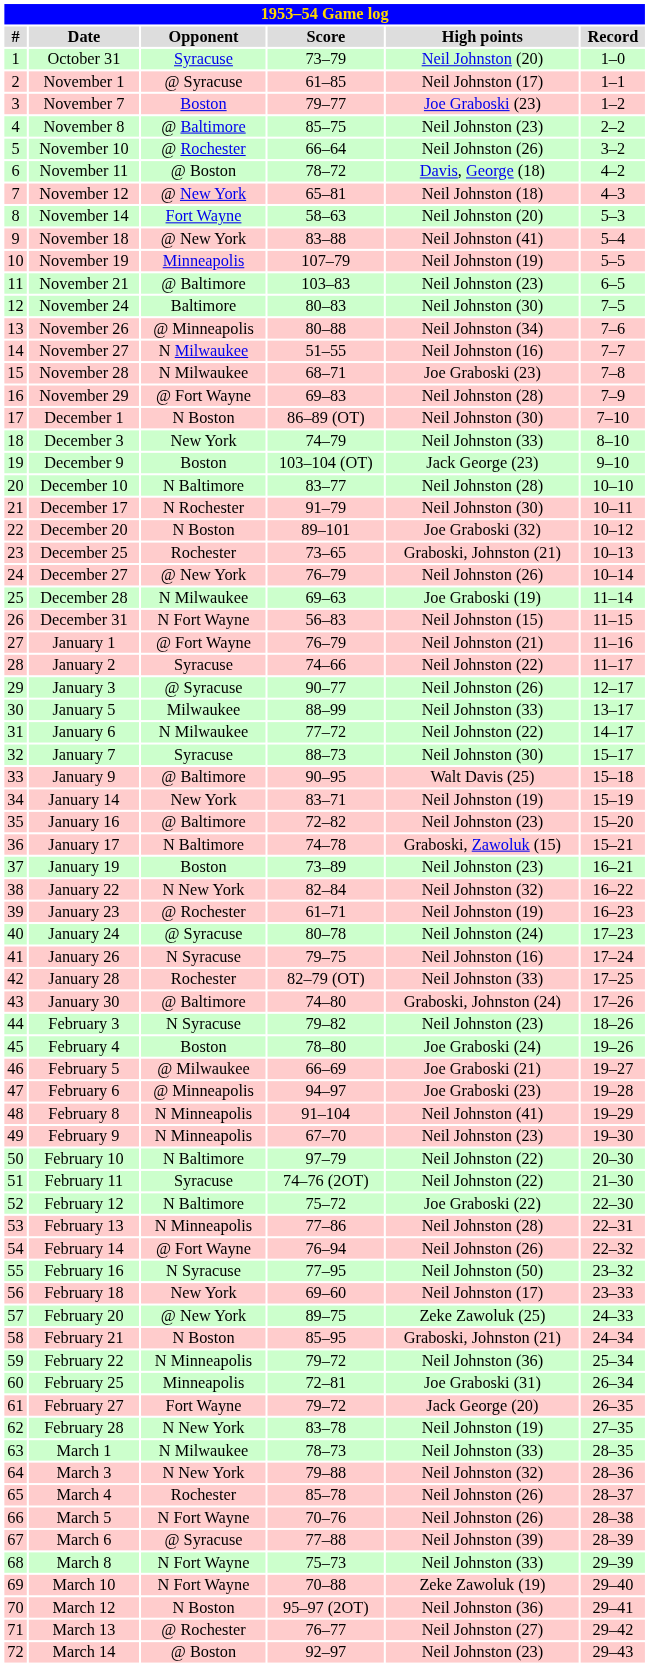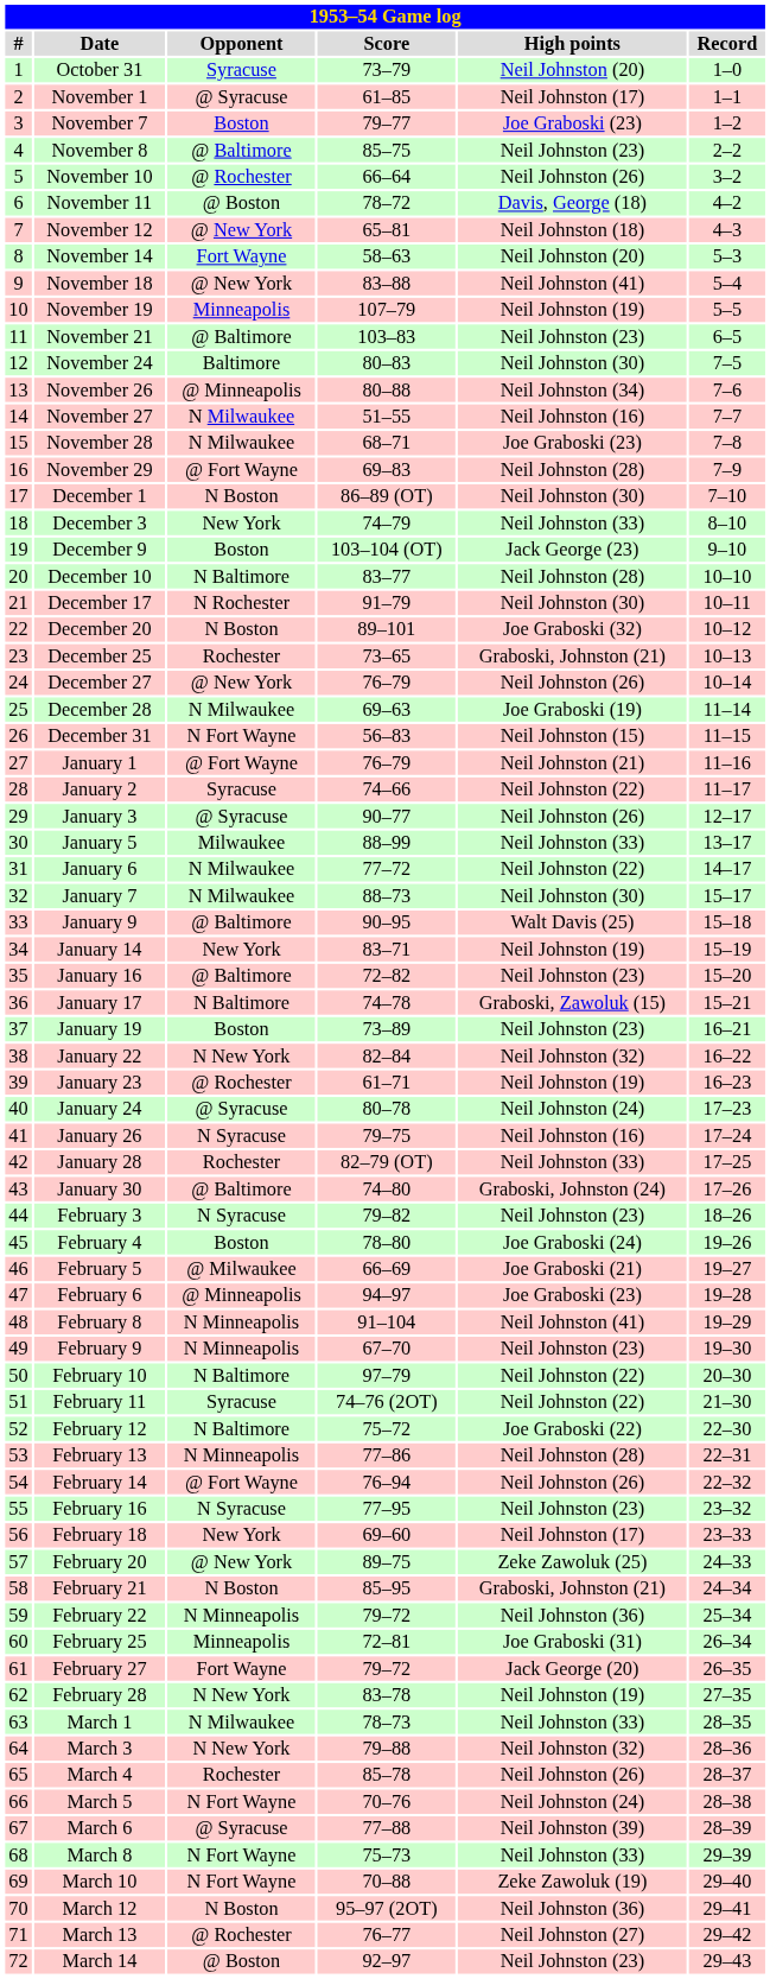 <table class="toccolours collapsible" width=50% style="clear:both; margin:1.5em auto; text-align:center">
 <tr>
 <th colspan=11 style="background:#0000FF; color:#FFD700;">1953–54 Game log</th>
 </tr>
 <tr align="center" bgcolor="#dddddd">
 <td><strong>#</strong></td>
 <td><strong>Date</strong></td>
 <td><strong>Opponent</strong></td>
 <td><strong>Score</strong></td>
 <td><strong>High points</strong></td>
 <td><strong>Record</strong></td>
 </tr>
 <tr align="center" bgcolor="#ccffcc">
 <td>1</td>
 <td>October 31</td>
 <td><a href='#'>Syracuse</a></td>
 <td>73–79</td>
 <td><a href='#'>Neil Johnston</a> (20)</td>
 <td>1–0</td>
 </tr>
 <tr align="center" bgcolor="#ffcccc">
 <td>2</td>
 <td>November 1</td>
 <td>@ Syracuse</td>
 <td>61–85</td>
 <td>Neil Johnston (17)</td>
 <td>1–1</td>
 </tr>
 <tr align="center" bgcolor="#ffcccc">
 <td>3</td>
 <td>November 7</td>
 <td><a href='#'>Boston</a></td>
 <td>79–77</td>
 <td><a href='#'>Joe Graboski</a> (23)</td>
 <td>1–2</td>
 </tr>
 <tr align="center" bgcolor="#ccffcc">
 <td>4</td>
 <td>November 8</td>
 <td>@ <a href='#'>Baltimore</a></td>
 <td>85–75</td>
 <td>Neil Johnston (23)</td>
 <td>2–2</td>
 </tr>
 <tr align="center" bgcolor="#ccffcc">
 <td>5</td>
 <td>November 10</td>
 <td>@ <a href='#'>Rochester</a></td>
 <td>66–64</td>
 <td>Neil Johnston (26)</td>
 <td>3–2</td>
 </tr>
 <tr align="center" bgcolor="#ccffcc">
 <td>6</td>
 <td>November 11</td>
 <td>@ Boston</td>
 <td>78–72</td>
 <td><a href='#'>Davis</a>, <a href='#'>George</a> (18)</td>
 <td>4–2</td>
 </tr>
 <tr align="center" bgcolor="#ffcccc">
 <td>7</td>
 <td>November 12</td>
 <td>@ <a href='#'>New York</a></td>
 <td>65–81</td>
 <td>Neil Johnston (18)</td>
 <td>4–3</td>
 </tr>
 <tr align="center" bgcolor="#ccffcc">
 <td>8</td>
 <td>November 14</td>
 <td><a href='#'>Fort Wayne</a></td>
 <td>58–63</td>
 <td>Neil Johnston (20)</td>
 <td>5–3</td>
 </tr>
 <tr align="center" bgcolor="#ffcccc">
 <td>9</td>
 <td>November 18</td>
 <td>@ New York</td>
 <td>83–88</td>
 <td>Neil Johnston (41)</td>
 <td>5–4</td>
 </tr>
 <tr align="center" bgcolor="#ffcccc">
 <td>10</td>
 <td>November 19</td>
 <td><a href='#'>Minneapolis</a></td>
 <td>107–79</td>
 <td>Neil Johnston (19)</td>
 <td>5–5</td>
 </tr>
 <tr align="center" bgcolor="#ccffcc">
 <td>11</td>
 <td>November 21</td>
 <td>@ Baltimore</td>
 <td>103–83</td>
 <td>Neil Johnston (23)</td>
 <td>6–5</td>
 </tr>
 <tr align="center" bgcolor="#ccffcc">
 <td>12</td>
 <td>November 24</td>
 <td>Baltimore</td>
 <td>80–83</td>
 <td>Neil Johnston (30)</td>
 <td>7–5</td>
 </tr>
 <tr align="center" bgcolor="#ffcccc">
 <td>13</td>
 <td>November 26</td>
 <td>@ Minneapolis</td>
 <td>80–88</td>
 <td>Neil Johnston (34)</td>
 <td>7–6</td>
 </tr>
 <tr align="center" bgcolor="#ffcccc">
 <td>14</td>
 <td>November 27</td>
 <td>N <a href='#'>Milwaukee</a></td>
 <td>51–55</td>
 <td>Neil Johnston (16)</td>
 <td>7–7</td>
 </tr>
 <tr align="center" bgcolor="#ffcccc">
 <td>15</td>
 <td>November 28</td>
 <td>N Milwaukee</td>
 <td>68–71</td>
 <td>Joe Graboski (23)</td>
 <td>7–8</td>
 </tr>
 <tr align="center" bgcolor="#ffcccc">
 <td>16</td>
 <td>November 29</td>
 <td>@ Fort Wayne</td>
 <td>69–83</td>
 <td>Neil Johnston (28)</td>
 <td>7–9</td>
 </tr>
 <tr align="center" bgcolor="#ffcccc">
 <td>17</td>
 <td>December 1</td>
 <td>N Boston</td>
 <td>86–89 (OT)</td>
 <td>Neil Johnston (30)</td>
 <td>7–10</td>
 </tr>
 <tr align="center" bgcolor="#ccffcc">
 <td>18</td>
 <td>December 3</td>
 <td>New York</td>
 <td>74–79</td>
 <td>Neil Johnston (33)</td>
 <td>8–10</td>
 </tr>
 <tr align="center" bgcolor="#ccffcc">
 <td>19</td>
 <td>December 9</td>
 <td>Boston</td>
 <td>103–104 (OT)</td>
 <td>Jack George (23)</td>
 <td>9–10</td>
 </tr>
 <tr align="center" bgcolor="#ccffcc">
 <td>20</td>
 <td>December 10</td>
 <td>N Baltimore</td>
 <td>83–77</td>
 <td>Neil Johnston (28)</td>
 <td>10–10</td>
 </tr>
 <tr align="center" bgcolor="#ffcccc">
 <td>21</td>
 <td>December 17</td>
 <td>N Rochester</td>
 <td>91–79</td>
 <td>Neil Johnston (30)</td>
 <td>10–11</td>
 </tr>
 <tr align="center" bgcolor="#ffcccc">
 <td>22</td>
 <td>December 20</td>
 <td>N Boston</td>
 <td>89–101</td>
 <td>Joe Graboski (32)</td>
 <td>10–12</td>
 </tr>
 <tr align="center" bgcolor="#ffcccc">
 <td>23</td>
 <td>December 25</td>
 <td>Rochester</td>
 <td>73–65</td>
 <td>Graboski, Johnston (21)</td>
 <td>10–13</td>
 </tr>
 <tr align="center" bgcolor="#ffcccc">
 <td>24</td>
 <td>December 27</td>
 <td>@ New York</td>
 <td>76–79</td>
 <td>Neil Johnston (26)</td>
 <td>10–14</td>
 </tr>
 <tr align="center" bgcolor="#ccffcc">
 <td>25</td>
 <td>December 28</td>
 <td>N Milwaukee</td>
 <td>69–63</td>
 <td>Joe Graboski (19)</td>
 <td>11–14</td>
 </tr>
 <tr align="center" bgcolor="#ffcccc">
 <td>26</td>
 <td>December 31</td>
 <td>N Fort Wayne</td>
 <td>56–83</td>
 <td>Neil Johnston (15)</td>
 <td>11–15</td>
 </tr>
 <tr align="center" bgcolor="#ffcccc">
 <td>27</td>
 <td>January 1</td>
 <td>@ Fort Wayne</td>
 <td>76–79</td>
 <td>Neil Johnston (21)</td>
 <td>11–16</td>
 </tr>
 <tr align="center" bgcolor="#ffcccc">
 <td>28</td>
 <td>January 2</td>
 <td>Syracuse</td>
 <td>74–66</td>
 <td>Neil Johnston (22)</td>
 <td>11–17</td>
 </tr>
 <tr align="center" bgcolor="#ccffcc">
 <td>29</td>
 <td>January 3</td>
 <td>@ Syracuse</td>
 <td>90–77</td>
 <td>Neil Johnston (26)</td>
 <td>12–17</td>
 </tr>
 <tr align="center" bgcolor="#ccffcc">
 <td>30</td>
 <td>January 5</td>
 <td>Milwaukee</td>
 <td>88–99</td>
 <td>Neil Johnston (33)</td>
 <td>13–17</td>
 </tr>
 <tr align="center" bgcolor="#ccffcc">
 <td>31</td>
 <td>January 6</td>
 <td>N Milwaukee</td>
 <td>77–72</td>
 <td>Neil Johnston (22)</td>
 <td>14–17</td>
 </tr>
 <tr align="center" bgcolor="#ccffcc">
 <td>32</td>
 <td>January 7</td>
-<td>Syracuse</td>
+<td>N Milwaukee</td>
 <td>88–73</td>
 <td>Neil Johnston (30)</td>
 <td>15–17</td>
 </tr>
 <tr align="center" bgcolor="#ffcccc">
 <td>33</td>
 <td>January 9</td>
 <td>@ Baltimore</td>
 <td>90–95</td>
 <td>Walt Davis (25)</td>
 <td>15–18</td>
 </tr>
 <tr align="center" bgcolor="#ffcccc">
 <td>34</td>
 <td>January 14</td>
 <td>New York</td>
 <td>83–71</td>
 <td>Neil Johnston (19)</td>
 <td>15–19</td>
 </tr>
 <tr align="center" bgcolor="#ffcccc">
 <td>35</td>
 <td>January 16</td>
 <td>@ Baltimore</td>
 <td>72–82</td>
 <td>Neil Johnston (23)</td>
 <td>15–20</td>
 </tr>
 <tr align="center" bgcolor="#ffcccc">
 <td>36</td>
 <td>January 17</td>
 <td>N Baltimore</td>
 <td>74–78</td>
 <td>Graboski, <a href='#'>Zawoluk</a> (15)</td>
 <td>15–21</td>
 </tr>
 <tr align="center" bgcolor="#ccffcc">
 <td>37</td>
 <td>January 19</td>
 <td>Boston</td>
 <td>73–89</td>
 <td>Neil Johnston (23)</td>
 <td>16–21</td>
 </tr>
 <tr align="center" bgcolor="#ffcccc">
 <td>38</td>
 <td>January 22</td>
 <td>N New York</td>
 <td>82–84</td>
 <td>Neil Johnston (32)</td>
 <td>16–22</td>
 </tr>
 <tr align="center" bgcolor="#ffcccc">
 <td>39</td>
 <td>January 23</td>
 <td>@ Rochester</td>
 <td>61–71</td>
 <td>Neil Johnston (19)</td>
 <td>16–23</td>
 </tr>
 <tr align="center" bgcolor="#ccffcc">
 <td>40</td>
 <td>January 24</td>
 <td>@ Syracuse</td>
 <td>80–78</td>
 <td>Neil Johnston (24)</td>
 <td>17–23</td>
 </tr>
 <tr align="center" bgcolor="#ffcccc">
 <td>41</td>
 <td>January 26</td>
 <td>N Syracuse</td>
 <td>79–75</td>
 <td>Neil Johnston (16)</td>
 <td>17–24</td>
 </tr>
 <tr align="center" bgcolor="#ffcccc">
 <td>42</td>
 <td>January 28</td>
 <td>Rochester</td>
 <td>82–79 (OT)</td>
 <td>Neil Johnston (33)</td>
 <td>17–25</td>
 </tr>
 <tr align="center" bgcolor="#ffcccc">
 <td>43</td>
 <td>January 30</td>
 <td>@ Baltimore</td>
 <td>74–80</td>
 <td>Graboski, Johnston (24)</td>
 <td>17–26</td>
 </tr>
 <tr align="center" bgcolor="#ccffcc">
 <td>44</td>
 <td>February 3</td>
 <td>N Syracuse</td>
 <td>79–82</td>
 <td>Neil Johnston (23)</td>
 <td>18–26</td>
 </tr>
 <tr align="center" bgcolor="#ccffcc">
 <td>45</td>
 <td>February 4</td>
 <td>Boston</td>
 <td>78–80</td>
 <td>Joe Graboski (24)</td>
 <td>19–26</td>
 </tr>
 <tr align="center" bgcolor="#ffcccc">
 <td>46</td>
 <td>February 5</td>
 <td>@ Milwaukee</td>
 <td>66–69</td>
 <td>Joe Graboski (21)</td>
 <td>19–27</td>
 </tr>
 <tr align="center" bgcolor="#ffcccc">
 <td>47</td>
 <td>February 6</td>
 <td>@ Minneapolis</td>
 <td>94–97</td>
 <td>Joe Graboski (23)</td>
 <td>19–28</td>
 </tr>
 <tr align="center" bgcolor="#ffcccc">
 <td>48</td>
 <td>February 8</td>
 <td>N Minneapolis</td>
 <td>91–104</td>
 <td>Neil Johnston (41)</td>
 <td>19–29</td>
 </tr>
 <tr align="center" bgcolor="#ffcccc">
 <td>49</td>
 <td>February 9</td>
 <td>N Minneapolis</td>
 <td>67–70</td>
 <td>Neil Johnston (23)</td>
 <td>19–30</td>
 </tr>
 <tr align="center" bgcolor="#ccffcc">
 <td>50</td>
 <td>February 10</td>
 <td>N Baltimore</td>
 <td>97–79</td>
 <td>Neil Johnston (22)</td>
 <td>20–30</td>
 </tr>
 <tr align="center" bgcolor="#ccffcc">
 <td>51</td>
 <td>February 11</td>
 <td>Syracuse</td>
 <td>74–76 (2OT)</td>
 <td>Neil Johnston (22)</td>
 <td>21–30</td>
 </tr>
 <tr align="center" bgcolor="#ccffcc">
 <td>52</td>
 <td>February 12</td>
 <td>N Baltimore</td>
 <td>75–72</td>
 <td>Joe Graboski (22)</td>
 <td>22–30</td>
 </tr>
 <tr align="center" bgcolor="#ffcccc">
 <td>53</td>
 <td>February 13</td>
 <td>N Minneapolis</td>
 <td>77–86</td>
 <td>Neil Johnston (28)</td>
 <td>22–31</td>
 </tr>
 <tr align="center" bgcolor="#ffcccc">
 <td>54</td>
 <td>February 14</td>
 <td>@ Fort Wayne</td>
 <td>76–94</td>
 <td>Neil Johnston (26)</td>
 <td>22–32</td>
 </tr>
 <tr align="center" bgcolor="#ccffcc">
 <td>55</td>
 <td>February 16</td>
 <td>N Syracuse</td>
 <td>77–95</td>
-<td>Neil Johnston (50)</td>
+<td>Neil Johnston (23)</td>
 <td>23–32</td>
 </tr>
 <tr align="center" bgcolor="#ffcccc">
 <td>56</td>
 <td>February 18</td>
 <td>New York</td>
 <td>69–60</td>
 <td>Neil Johnston (17)</td>
 <td>23–33</td>
 </tr>
 <tr align="center" bgcolor="#ccffcc">
 <td>57</td>
 <td>February 20</td>
 <td>@ New York</td>
 <td>89–75</td>
 <td>Zeke Zawoluk (25)</td>
 <td>24–33</td>
 </tr>
 <tr align="center" bgcolor="#ffcccc">
 <td>58</td>
 <td>February 21</td>
 <td>N Boston</td>
 <td>85–95</td>
 <td>Graboski, Johnston (21)</td>
 <td>24–34</td>
 </tr>
 <tr align="center" bgcolor="#ccffcc">
 <td>59</td>
 <td>February 22</td>
 <td>N Minneapolis</td>
 <td>79–72</td>
 <td>Neil Johnston (36)</td>
 <td>25–34</td>
 </tr>
 <tr align="center" bgcolor="#ccffcc">
 <td>60</td>
 <td>February 25</td>
 <td>Minneapolis</td>
 <td>72–81</td>
 <td>Joe Graboski (31)</td>
 <td>26–34</td>
 </tr>
 <tr align="center" bgcolor="#ffcccc">
 <td>61</td>
 <td>February 27</td>
 <td>Fort Wayne</td>
 <td>79–72</td>
 <td>Jack George (20)</td>
 <td>26–35</td>
 </tr>
 <tr align="center" bgcolor="#ccffcc">
 <td>62</td>
 <td>February 28</td>
 <td>N New York</td>
 <td>83–78</td>
 <td>Neil Johnston (19)</td>
 <td>27–35</td>
 </tr>
 <tr align="center" bgcolor="#ccffcc">
 <td>63</td>
 <td>March 1</td>
 <td>N Milwaukee</td>
 <td>78–73</td>
 <td>Neil Johnston (33)</td>
 <td>28–35</td>
 </tr>
 <tr align="center" bgcolor="#ffcccc">
 <td>64</td>
 <td>March 3</td>
 <td>N New York</td>
 <td>79–88</td>
 <td>Neil Johnston (32)</td>
 <td>28–36</td>
 </tr>
 <tr align="center" bgcolor="#ffcccc">
 <td>65</td>
 <td>March 4</td>
 <td>Rochester</td>
 <td>85–78</td>
 <td>Neil Johnston (26)</td>
 <td>28–37</td>
 </tr>
 <tr align="center" bgcolor="#ffcccc">
 <td>66</td>
 <td>March 5</td>
 <td>N Fort Wayne</td>
 <td>70–76</td>
-<td>Neil Johnston (26)</td>
+<td>Neil Johnston (24)</td>
 <td>28–38</td>
 </tr>
 <tr align="center" bgcolor="#ffcccc">
 <td>67</td>
 <td>March 6</td>
 <td>@ Syracuse</td>
 <td>77–88</td>
 <td>Neil Johnston (39)</td>
 <td>28–39</td>
 </tr>
 <tr align="center" bgcolor="#ccffcc">
 <td>68</td>
 <td>March 8</td>
 <td>N Fort Wayne</td>
 <td>75–73</td>
 <td>Neil Johnston (33)</td>
 <td>29–39</td>
 </tr>
 <tr align="center" bgcolor="#ffcccc">
 <td>69</td>
 <td>March 10</td>
 <td>N Fort Wayne</td>
 <td>70–88</td>
 <td>Zeke Zawoluk (19)</td>
 <td>29–40</td>
 </tr>
 <tr align="center" bgcolor="#ffcccc">
 <td>70</td>
 <td>March 12</td>
 <td>N Boston</td>
 <td>95–97 (2OT)</td>
 <td>Neil Johnston (36)</td>
 <td>29–41</td>
 </tr>
 <tr align="center" bgcolor="#ffcccc">
 <td>71</td>
 <td>March 13</td>
 <td>@ Rochester</td>
 <td>76–77</td>
 <td>Neil Johnston (27)</td>
 <td>29–42</td>
 </tr>
 <tr align="center" bgcolor="#ffcccc">
 <td>72</td>
 <td>March 14</td>
 <td>@ Boston</td>
 <td>92–97</td>
 <td>Neil Johnston (23)</td>
 <td>29–43</td>
 </tr>
 </table>
